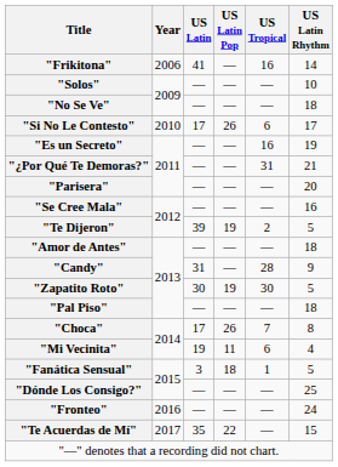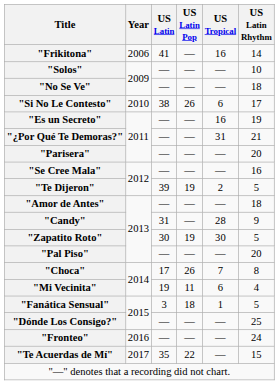 <table class="wikitable" style="text-align:center;">
 <tr>
 <th>Title</th>
 <th>Year</th>
 <th>US<br><small><a href='#'>Latin</a></small><br></th>
 <th>US<br><small><a href='#'>Latin<br>Pop</a></small><br></th>
 <th>US<br><small><a href='#'>Tropical</a></small><br></th>
 <th>US<br><small>Latin<br>Rhythm</small></th>
 </tr>
 <tr>
 <th>"Frikitona"</th>
 <td>2006</td>
 <td>41</td>
 <td>—</td>
 <td>16</td>
 <td>14</td>
 </tr>
 <tr>
 <th>"Solos"</th>
 <td rowspan="2">2009</td>
 <td>—</td>
 <td>—</td>
 <td>—</td>
 <td>10</td>
 </tr>
 <tr>
 <th>"No Se Ve"</th>
 <td>—</td>
 <td>—</td>
 <td>—</td>
 <td>18</td>
 </tr>
 <tr>
 <th>"Si No Le Contesto"</th>
 <td>2010</td>
-<td>17</td>
+<td>38</td>
 <td>26</td>
 <td>6</td>
 <td>17</td>
 </tr>
 <tr>
 <th>"Es un Secreto"</th>
 <td rowspan="3">2011</td>
 <td>—</td>
 <td>—</td>
 <td>16</td>
 <td>19</td>
 </tr>
 <tr>
 <th>"¿Por Qué Te Demoras?"</th>
 <td>—</td>
 <td>—</td>
 <td>31</td>
 <td>21</td>
 </tr>
 <tr>
 <th>"Parisera"</th>
 <td>—</td>
 <td>—</td>
 <td>—</td>
 <td>20</td>
 </tr>
 <tr>
 <th>"Se Cree Mala"</th>
 <td rowspan="2">2012</td>
 <td>—</td>
 <td>—</td>
 <td>—</td>
 <td>16</td>
 </tr>
 <tr>
 <th>"Te Dijeron"</th>
 <td>39</td>
 <td>19</td>
 <td>2</td>
 <td>5</td>
 </tr>
 <tr>
 <th>"Amor de Antes"</th>
 <td rowspan="4">2013</td>
 <td>—</td>
 <td>—</td>
 <td>—</td>
 <td>18</td>
 </tr>
 <tr>
 <th>"Candy"</th>
 <td>31</td>
 <td>—</td>
 <td>28</td>
 <td>9</td>
 </tr>
 <tr>
 <th>"Zapatito Roto"</th>
 <td>30</td>
 <td>19</td>
 <td>30</td>
 <td>5</td>
 </tr>
 <tr>
 <th>"Pal Piso"</th>
 <td>—</td>
 <td>—</td>
 <td>—</td>
-<td>18</td>
+<td>20</td>
 </tr>
 <tr>
 <th>"Choca"</th>
 <td rowspan="2">2014</td>
 <td>17</td>
 <td>26</td>
 <td>7</td>
 <td>8</td>
 </tr>
 <tr>
 <th>"Mi Vecinita"</th>
 <td>19</td>
 <td>11</td>
 <td>6</td>
 <td>4</td>
 </tr>
 <tr>
 <th>"Fanática Sensual"</th>
 <td rowspan="2">2015</td>
 <td>3</td>
 <td>18</td>
 <td>1</td>
 <td>5</td>
 </tr>
 <tr>
 <th>"Dónde Los Consigo?"</th>
 <td>—</td>
 <td>—</td>
 <td>—</td>
 <td>25</td>
 </tr>
 <tr>
 <th>"Fronteo"</th>
 <td>2016</td>
 <td>—</td>
 <td>—</td>
 <td>—</td>
 <td>24</td>
 </tr>
 <tr>
 <th>"Te Acuerdas de Mí"</th>
 <td>2017</td>
 <td>35</td>
 <td>22</td>
 <td>—</td>
 <td>15</td>
 </tr>
 <tr>
 <td colspan="6">"—" denotes that a recording did not chart.</td>
 </tr>
 </table>
